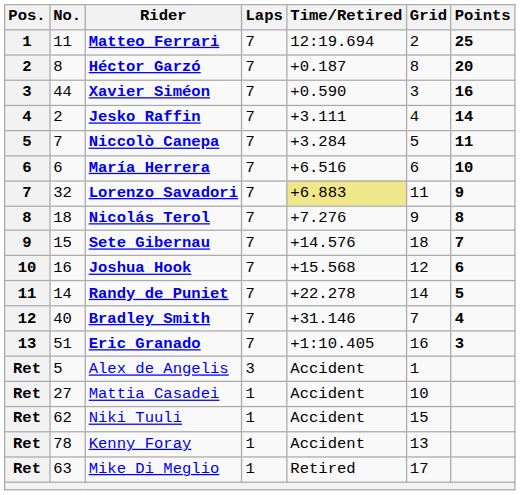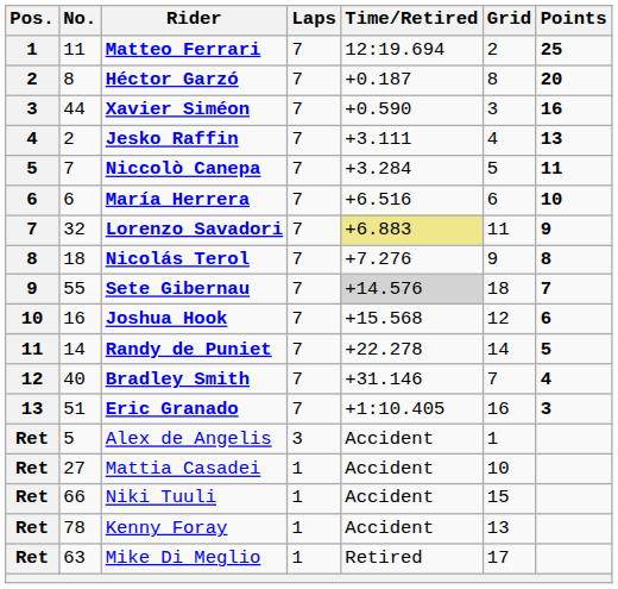 <table class="wikitable" style="font-size: 95%;">
 <tr>
 <th>Pos.</th>
 <th>No.</th>
 <th>Rider</th>
 <th>Laps</th>
 <th>Time/Retired</th>
 <th>Grid</th>
 <th>Points</th>
 </tr>
 <tr>
 <th>1</th>
 <td>11</td>
 <td> <strong><a href='#'>Matteo Ferrari</a></strong></td>
 <td>7</td>
 <td>12:19.694</td>
 <td>2</td>
 <td><strong>25</strong></td>
 </tr>
 <tr>
 <th>2</th>
 <td>8</td>
 <td> <strong><a href='#'>Héctor Garzó</a></strong></td>
 <td>7</td>
 <td>+0.187</td>
 <td>8</td>
 <td><strong>20</strong></td>
 </tr>
 <tr>
 <th>3</th>
 <td>44</td>
 <td> <strong><a href='#'>Xavier Siméon</a></strong></td>
 <td>7</td>
 <td>+0.590</td>
 <td>3</td>
 <td><strong>16</strong></td>
 </tr>
 <tr>
 <th>4</th>
 <td>2</td>
 <td> <strong><a href='#'>Jesko Raffin</a></strong></td>
 <td>7</td>
 <td>+3.111</td>
 <td>4</td>
-<td><strong>14</strong></td>
+<td><strong>13</strong></td>
 </tr>
 <tr>
 <th>5</th>
 <td>7</td>
 <td> <strong><a href='#'>Niccolò Canepa</a></strong></td>
 <td>7</td>
 <td>+3.284</td>
 <td>5</td>
 <td><strong>11</strong></td>
 </tr>
 <tr>
 <th>6</th>
 <td>6</td>
 <td> <strong><a href='#'>María Herrera</a></strong></td>
 <td>7</td>
 <td>+6.516</td>
 <td>6</td>
 <td><strong>10</strong></td>
 </tr>
 <tr>
 <th>7</th>
 <td>32</td>
 <td> <strong><a href='#'>Lorenzo Savadori</a></strong></td>
 <td>7</td>
 <td style="background: khaki;">+6.883</td>
 <td>11</td>
 <td><strong>9</strong></td>
 </tr>
 <tr>
 <th>8</th>
 <td>18</td>
 <td> <strong><a href='#'>Nicolás Terol</a></strong></td>
 <td>7</td>
 <td>+7.276</td>
 <td>9</td>
 <td><strong>8</strong></td>
 </tr>
 <tr>
 <th>9</th>
-<td>15</td>
+<td>55</td>
 <td> <strong><a href='#'>Sete Gibernau</a></strong></td>
 <td>7</td>
-<td>+14.576</td>
+<td style="background: lightgrey;">+14.576</td>
 <td>18</td>
 <td><strong>7</strong></td>
 </tr>
 <tr>
 <th>10</th>
 <td>16</td>
 <td> <strong><a href='#'>Joshua Hook</a></strong></td>
 <td>7</td>
 <td>+15.568</td>
 <td>12</td>
 <td><strong>6</strong></td>
 </tr>
 <tr>
 <th>11</th>
 <td>14</td>
 <td> <strong><a href='#'>Randy de Puniet</a></strong></td>
 <td>7</td>
 <td>+22.278</td>
 <td>14</td>
 <td><strong>5</strong></td>
 </tr>
 <tr>
 <th>12</th>
 <td>40</td>
 <td> <strong><a href='#'>Bradley Smith</a></strong></td>
 <td>7</td>
 <td>+31.146</td>
 <td>7</td>
 <td><strong>4</strong></td>
 </tr>
 <tr>
 <th>13</th>
 <td>51</td>
 <td> <strong><a href='#'>Eric Granado</a></strong></td>
 <td>7</td>
 <td>+1:10.405</td>
 <td>16</td>
 <td><strong>3</strong></td>
 </tr>
 <tr>
 <th>Ret</th>
 <td>5</td>
 <td> <a href='#'>Alex de Angelis</a></td>
 <td>3</td>
 <td>Accident</td>
 <td>1</td>
 <td></td>
 </tr>
 <tr>
 <th>Ret</th>
 <td>27</td>
 <td> <a href='#'>Mattia Casadei</a></td>
 <td>1</td>
 <td>Accident</td>
 <td>10</td>
 <td></td>
 </tr>
 <tr>
 <th>Ret</th>
-<td>62</td>
+<td>66</td>
 <td> <a href='#'>Niki Tuuli</a></td>
 <td>1</td>
 <td>Accident</td>
 <td>15</td>
 <td></td>
 </tr>
 <tr>
 <th>Ret</th>
 <td>78</td>
 <td> <a href='#'>Kenny Foray</a></td>
 <td>1</td>
 <td>Accident</td>
 <td>13</td>
 <td></td>
 </tr>
 <tr>
 <th>Ret</th>
 <td>63</td>
 <td> <a href='#'>Mike Di Meglio</a></td>
 <td>1</td>
 <td>Retired</td>
 <td>17</td>
 <td></td>
 </tr>
 <tr>
 <th colspan=7></th>
 </tr>
 </table>
